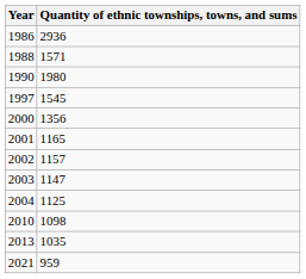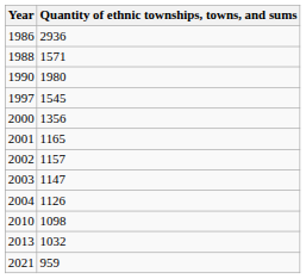 <table class="wikitable sortable">
 <tr>
 <th>Year</th>
 <th>Quantity of ethnic townships, towns, and sums</th>
 </tr>
 <tr>
 <td>1986</td>
 <td>2936</td>
 </tr>
 <tr>
 <td>1988</td>
 <td>1571</td>
 </tr>
 <tr>
 <td>1990</td>
 <td>1980</td>
 </tr>
 <tr>
 <td>1997</td>
 <td>1545</td>
 </tr>
 <tr>
 <td>2000</td>
 <td>1356</td>
 </tr>
 <tr>
 <td>2001</td>
 <td>1165</td>
 </tr>
 <tr>
 <td>2002</td>
 <td>1157</td>
 </tr>
 <tr>
 <td>2003</td>
 <td>1147</td>
 </tr>
 <tr>
 <td>2004</td>
-<td>1125</td>
+<td>1126</td>
 </tr>
 <tr>
 <td>2010</td>
 <td>1098</td>
 </tr>
 <tr>
 <td>2013</td>
-<td>1035</td>
+<td>1032</td>
 </tr>
 <tr>
 <td>2021</td>
 <td>959</td>
 </tr>
 </table>
